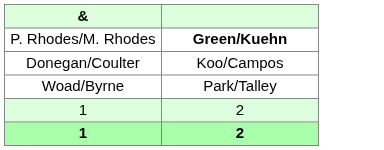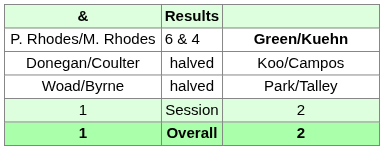 <table border="1" cellpadding="3" style="border-collapse:collapse; text-align:center;">
 <tr style="background:#ddffdd;">
 <th width=160> & </th>
+<th>Results</th>
 <th width=160></th>
 </tr>
 <tr>
 <td>P. Rhodes/M. Rhodes</td>
+<td align=left> 6 & 4</td>
 <td><strong>Green/Kuehn</strong></td>
 </tr>
 <tr>
 <td>Donegan/Coulter</td>
+<td>halved</td>
 <td>Koo/Campos</td>
 </tr>
 <tr>
 <td>Woad/Byrne</td>
+<td>halved</td>
 <td>Park/Talley</td>
 </tr>
 <tr style="background:#ddffdd;">
 <td>1</td>
+<td>Session</td>
 <td>2</td>
 </tr>
 <tr style="background:#aaffaa;">
 <th>1</th>
+<th>Overall</th>
 <th>2</th>
 </tr>
 </table>
